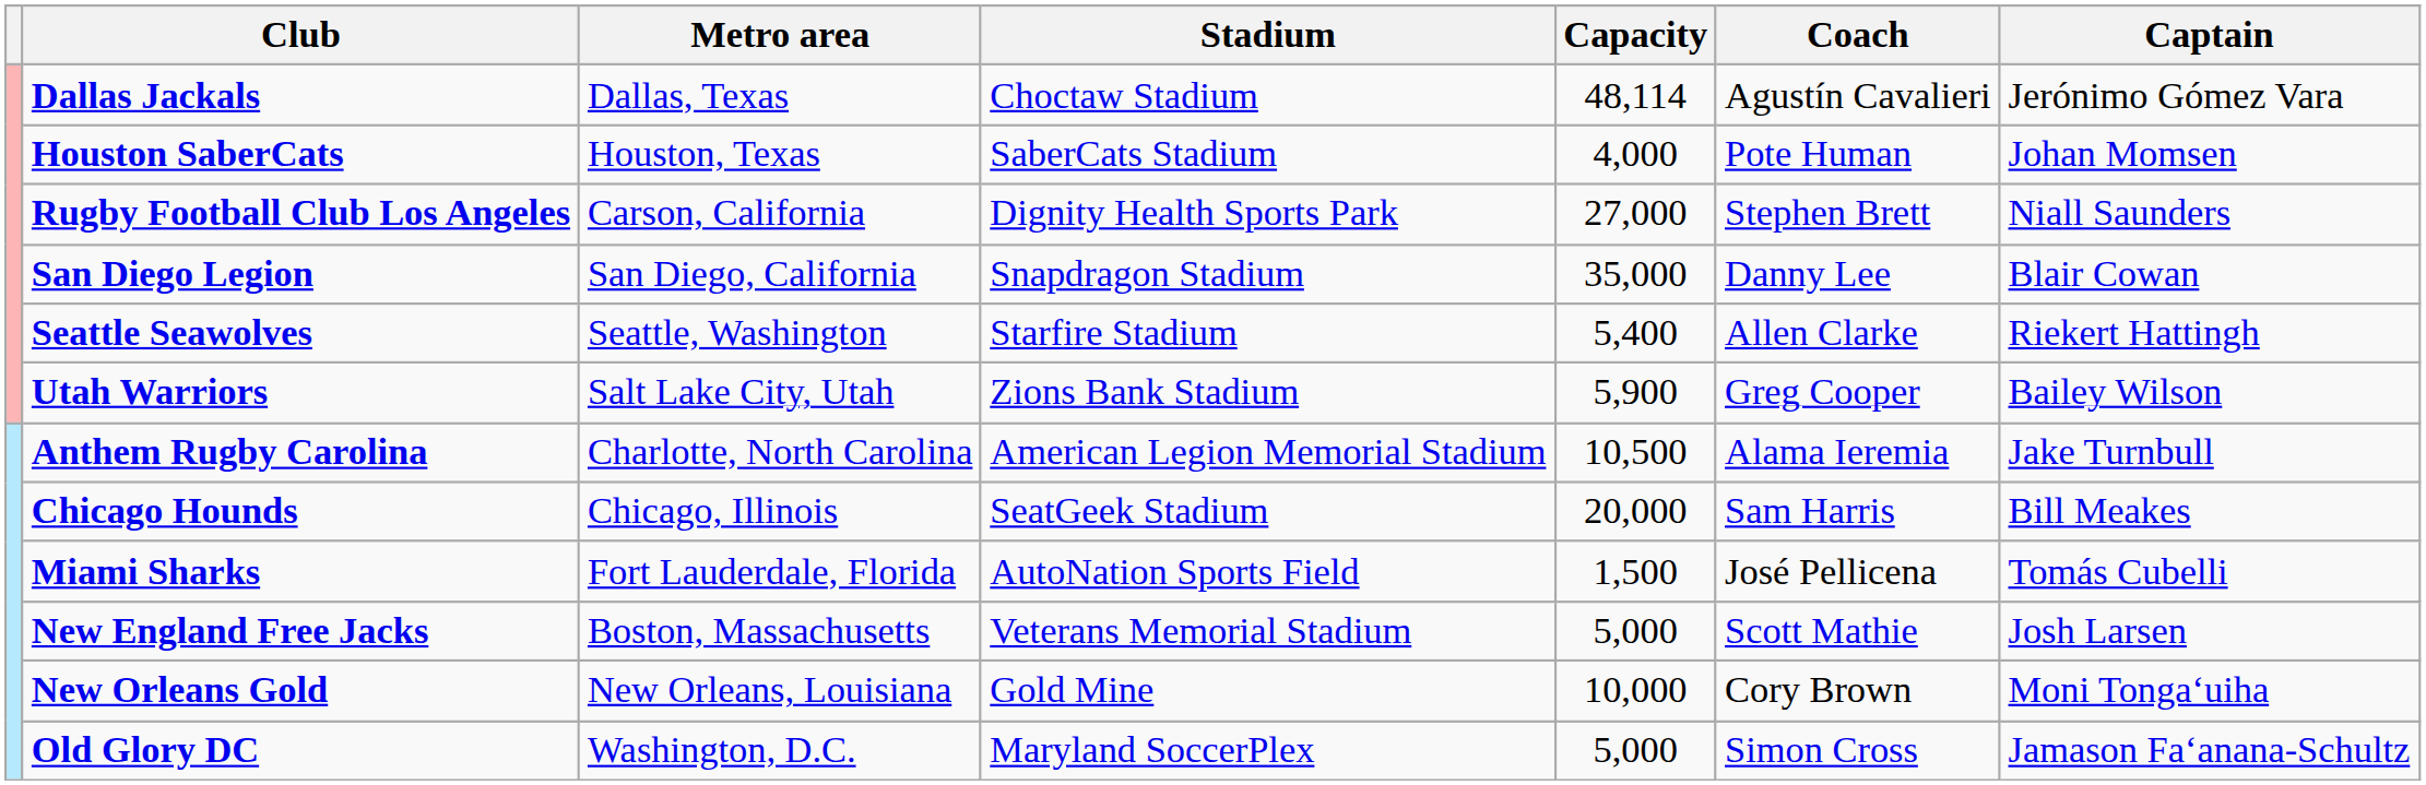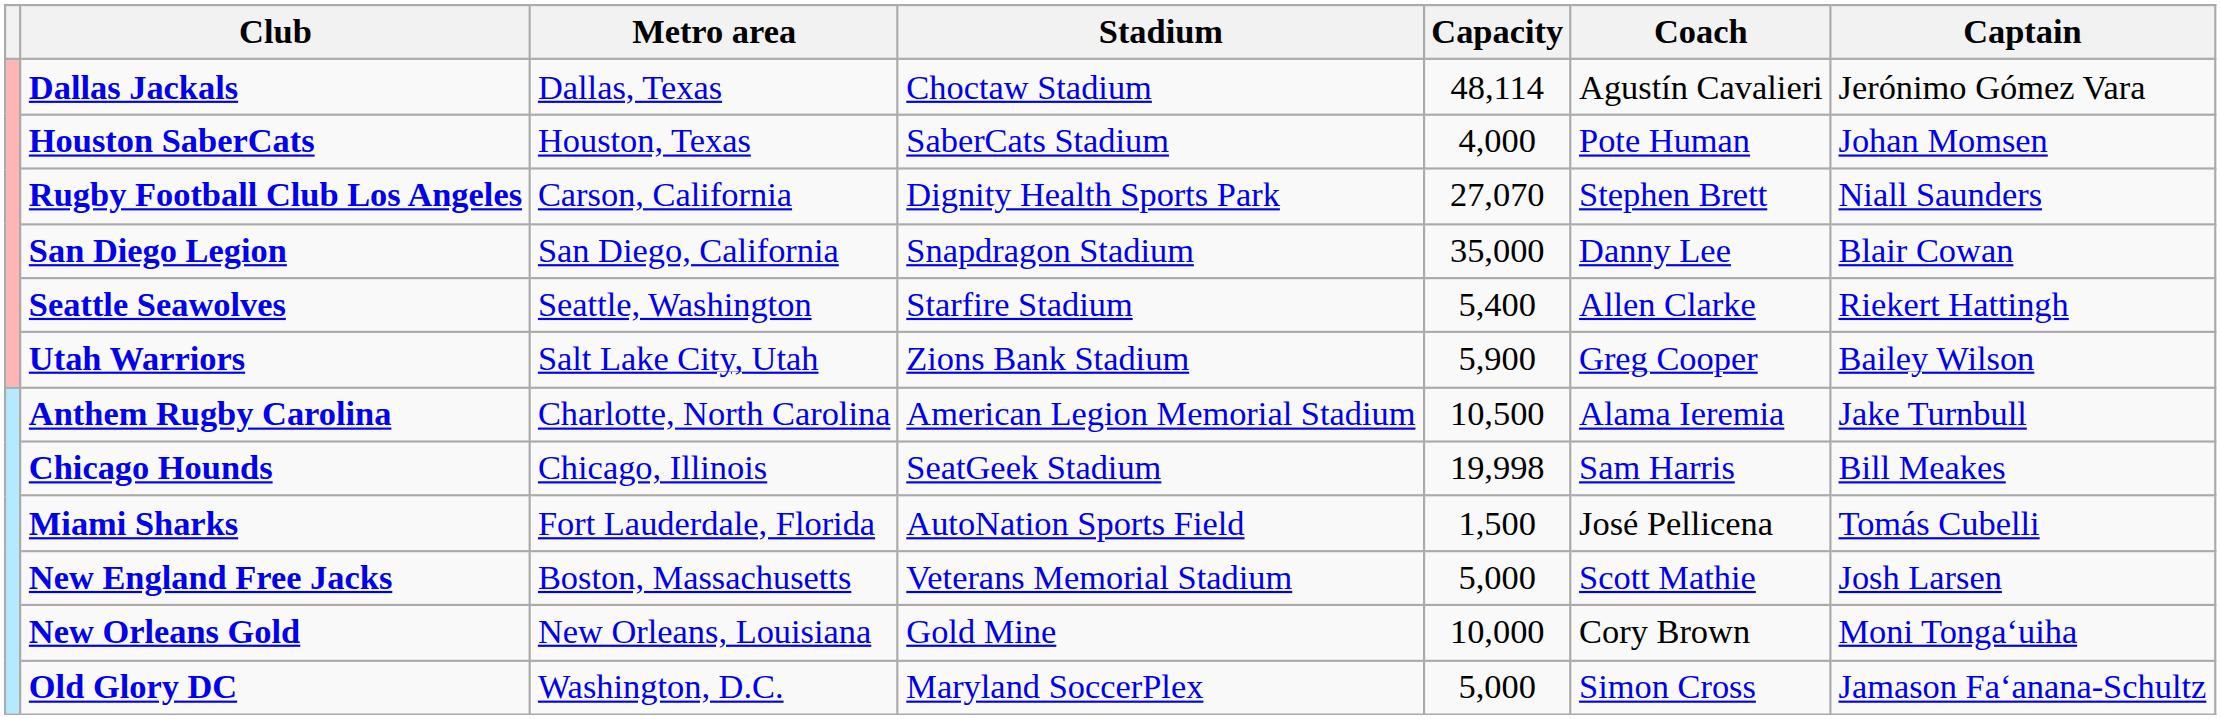 <table class="wikitable sortable">
 <tr>
 <th></th>
 <th>Club</th>
 <th>Metro area</th>
 <th>Stadium</th>
 <th>Capacity</th>
 <th>Coach</th>
 <th>Captain</th>
 </tr>
 <tr>
 <td rowspan="6" align=center style="background:#fdb5b5"></td>
 <td><strong><a href='#'>Dallas Jackals</a></strong></td>
 <td><a href='#'>Dallas, Texas</a></td>
 <td><a href='#'>Choctaw Stadium</a></td>
 <td align=center>48,114</td>
 <td> Agustín Cavalieri</td>
 <td> Jerónimo Gómez Vara</td>
 </tr>
 <tr>
 <td><strong><a href='#'>Houston SaberCats</a></strong></td>
 <td><a href='#'>Houston, Texas</a></td>
 <td><a href='#'>SaberCats Stadium</a></td>
 <td align=center>4,000</td>
 <td> <a href='#'>Pote Human</a></td>
 <td> <a href='#'>Johan Momsen</a></td>
 </tr>
 <tr>
 <td><strong><a href='#'>Rugby Football Club Los Angeles</a></strong></td>
 <td><a href='#'>Carson, California</a></td>
 <td><a href='#'>Dignity Health Sports Park</a></td>
-<td align=center>27,000</td>
+<td align=center>27,070</td>
 <td> <a href='#'>Stephen Brett</a></td>
 <td> <a href='#'>Niall Saunders</a></td>
 </tr>
 <tr>
 <td><strong><a href='#'>San Diego Legion</a></strong></td>
 <td><a href='#'>San Diego, California</a></td>
 <td><a href='#'>Snapdragon Stadium</a></td>
 <td style="text-align:center;">35,000</td>
 <td> <a href='#'>Danny Lee</a></td>
 <td> <a href='#'>Blair Cowan</a></td>
 </tr>
 <tr>
 <td><strong><a href='#'>Seattle Seawolves</a></strong></td>
 <td><a href='#'>Seattle, Washington</a></td>
 <td><a href='#'>Starfire Stadium</a></td>
 <td style="text-align:center;">5,400</td>
 <td> <a href='#'>Allen Clarke</a></td>
 <td> <a href='#'>Riekert Hattingh</a></td>
 </tr>
 <tr>
 <td><strong><a href='#'>Utah Warriors</a></strong></td>
 <td><a href='#'>Salt Lake City, Utah</a></td>
 <td><a href='#'>Zions Bank Stadium</a></td>
 <td style="text-align:center;">5,900</td>
 <td> <a href='#'>Greg Cooper</a></td>
 <td> <a href='#'>Bailey Wilson</a></td>
 </tr>
 <tr>
 <td rowspan="6" align=center style="background:#b5e9fd"></td>
 <td><strong><a href='#'>Anthem Rugby Carolina</a></strong></td>
 <td><a href='#'>Charlotte, North Carolina</a></td>
 <td><a href='#'>American Legion Memorial Stadium</a></td>
 <td align=center>10,500</td>
 <td> <a href='#'>Alama Ieremia</a></td>
 <td> <a href='#'>Jake Turnbull</a></td>
 </tr>
 <tr>
 <td><strong><a href='#'>Chicago Hounds</a></strong></td>
 <td><a href='#'>Chicago, Illinois</a></td>
 <td><a href='#'>SeatGeek Stadium</a></td>
-<td align=center>20,000</td>
+<td align=center>19,998</td>
 <td> <a href='#'>Sam Harris</a></td>
 <td> <a href='#'>Bill Meakes</a></td>
 </tr>
 <tr>
 <td><strong><a href='#'>Miami Sharks</a></strong></td>
 <td><a href='#'>Fort Lauderdale, Florida</a></td>
 <td><a href='#'>AutoNation Sports Field</a></td>
 <td align=center>1,500</td>
 <td> José Pellicena</td>
 <td> <a href='#'>Tomás Cubelli</a></td>
 </tr>
 <tr>
 <td><strong><a href='#'>New England Free Jacks</a></strong></td>
 <td><a href='#'>Boston, Massachusetts</a></td>
 <td><a href='#'>Veterans Memorial Stadium</a></td>
 <td align=center>5,000</td>
 <td> <a href='#'>Scott Mathie</a></td>
 <td> <a href='#'>Josh Larsen</a></td>
 </tr>
 <tr>
 <td><strong><a href='#'>New Orleans Gold</a></strong></td>
 <td><a href='#'>New Orleans, Louisiana</a></td>
 <td style="padding-right:2px;"><a href='#'>Gold Mine</a></td>
 <td align=center>10,000</td>
 <td> Cory Brown</td>
 <td> <a href='#'>Moni Tongaʻuiha</a></td>
 </tr>
 <tr>
 <td><strong><a href='#'>Old Glory DC</a></strong></td>
 <td><a href='#'>Washington, D.C.</a></td>
 <td><a href='#'>Maryland SoccerPlex</a></td>
 <td align=center>5,000</td>
 <td> <a href='#'>Simon Cross</a></td>
 <td> <a href='#'>Jamason Faʻanana-Schultz</a></td>
 </tr>
 </table>
